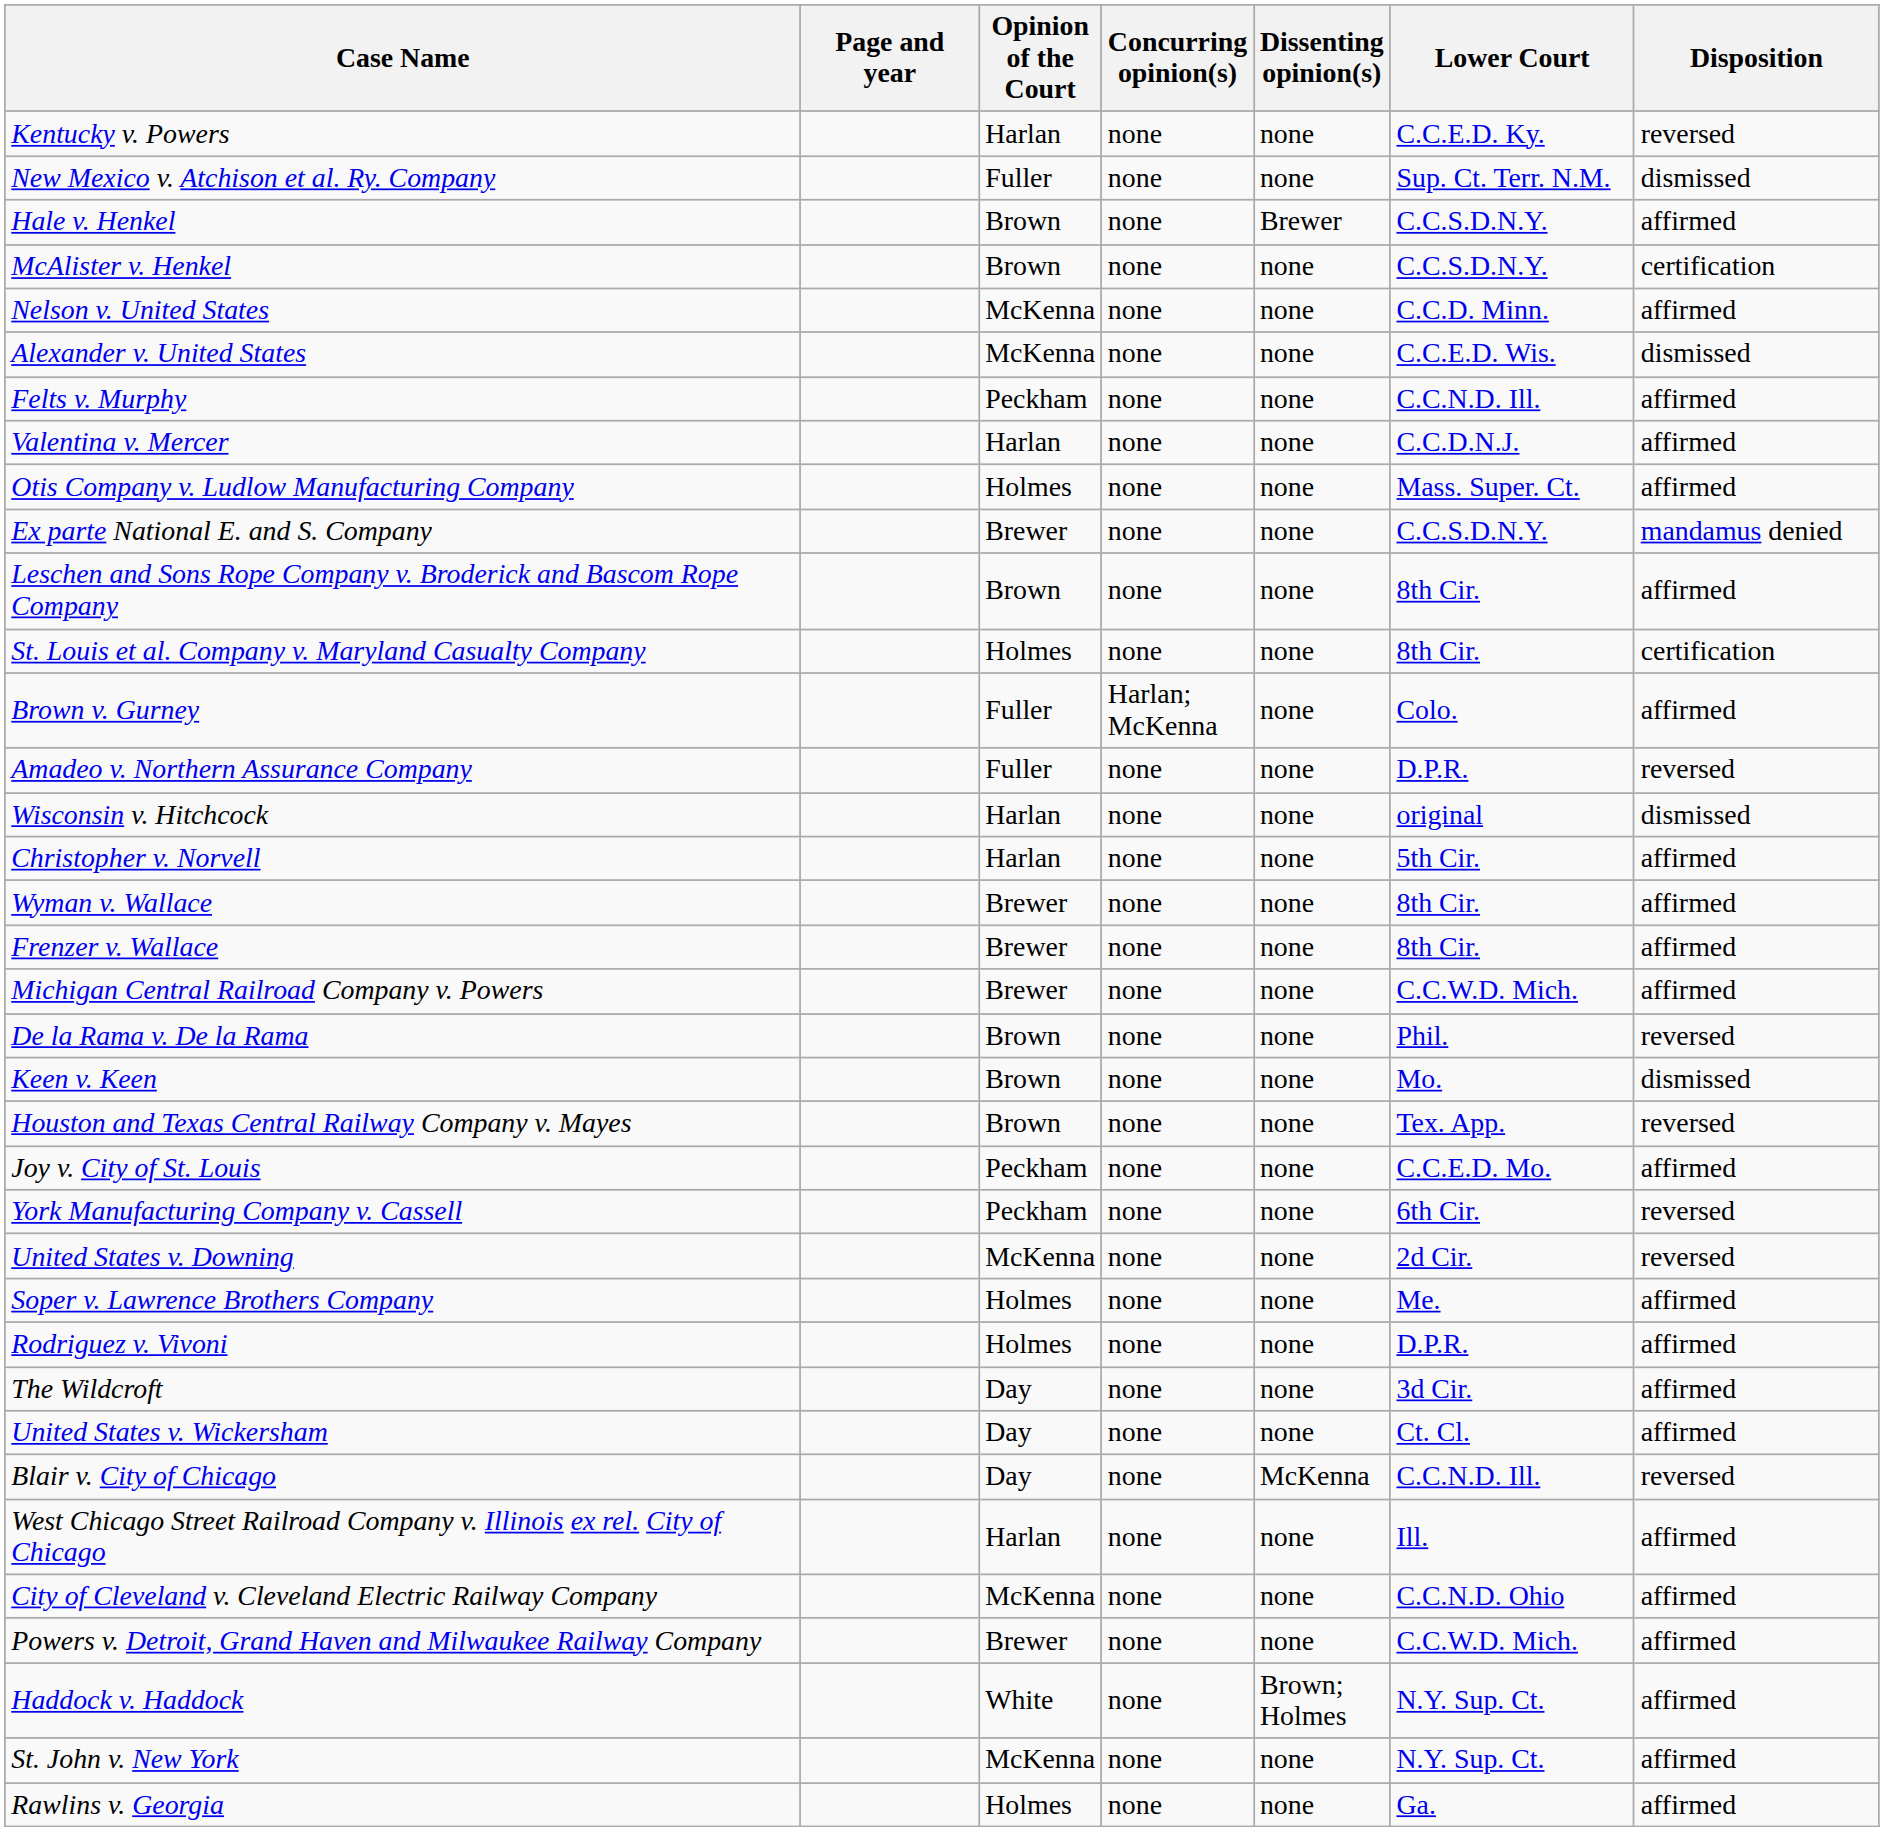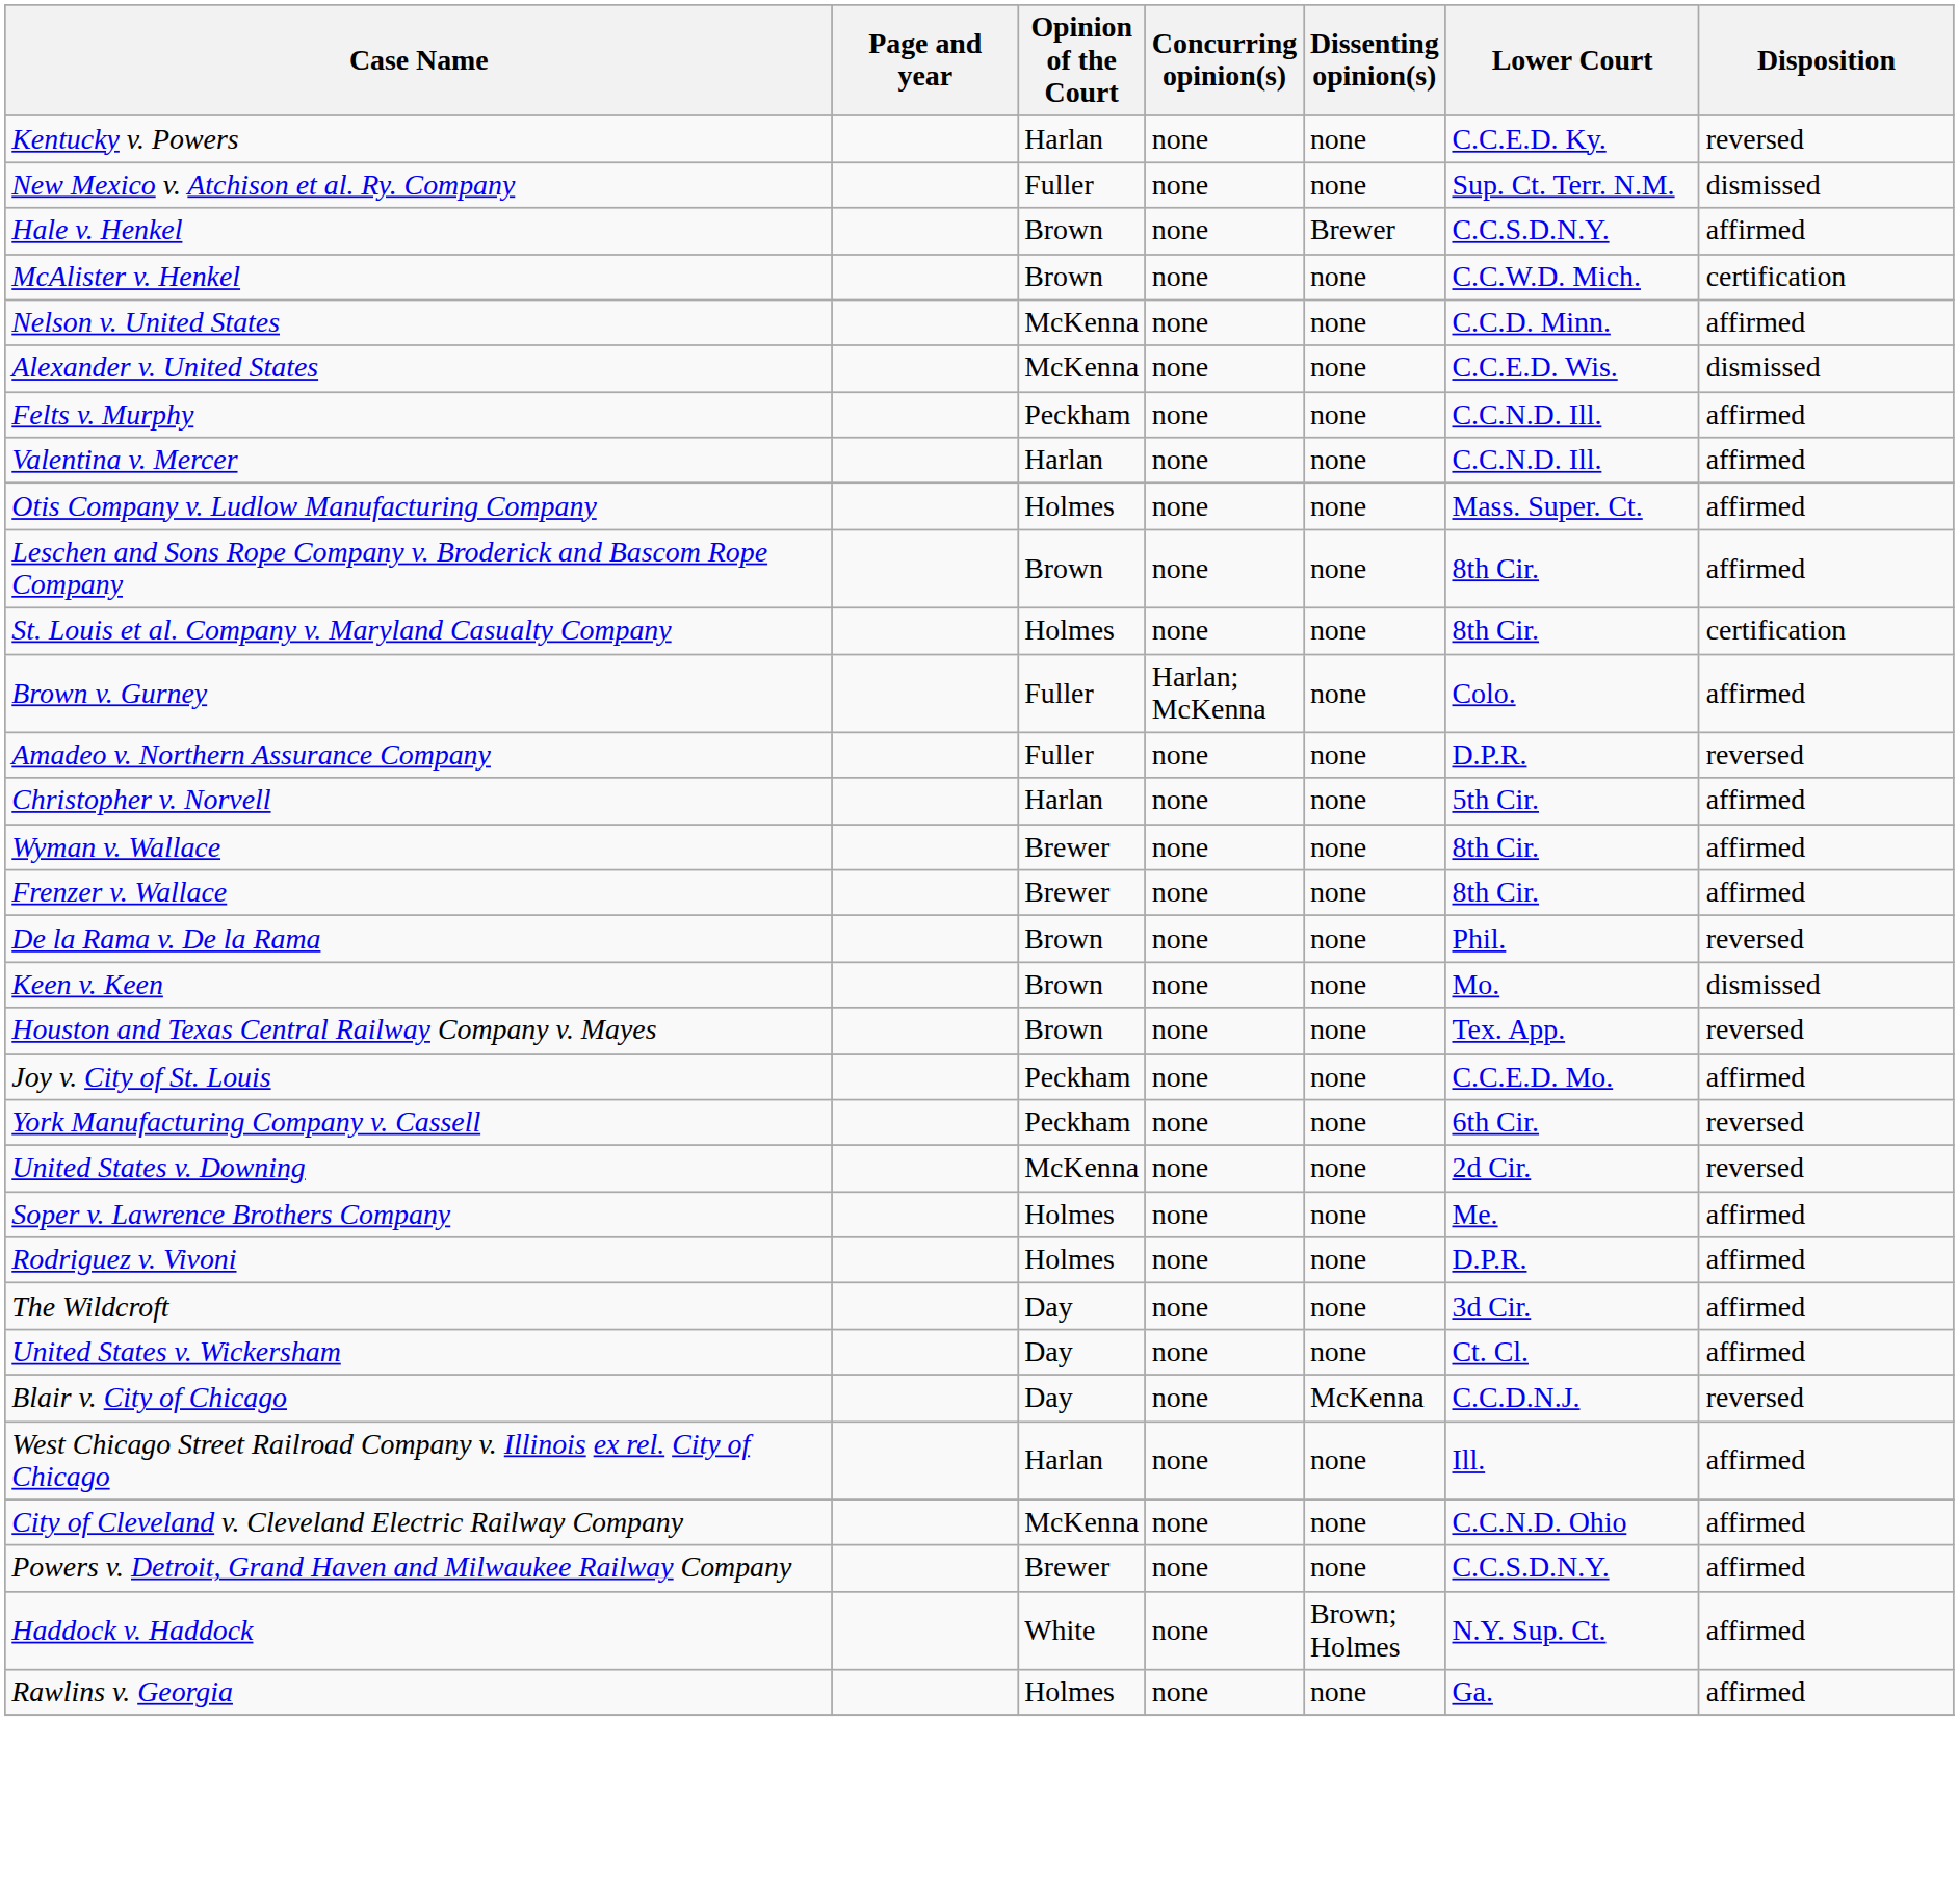 <table class="wikitable sortable">
 <tr>
 <th scope="col" style="width: 450px;">Case Name</th>
 <th scope="col" style="width: 95px;">Page and year</th>
 <th scope="col" style="width: 10px;">Opinion of the Court</th>
 <th scope="col" style="width: 10px;">Concurring opinion(s)</th>
 <th scope="col" style="width: 10px;">Dissenting opinion(s)</th>
 <th scope="col" style="width: 133px;">Lower Court</th>
 <th scope="col" style="width: 133px;">Disposition</th>
 </tr>
 <tr>
 <td><em><a href='#'>Kentucky</a> v. Powers</em></td>
 <td align="right"></td>
 <td>Harlan</td>
 <td>none</td>
 <td>none</td>
 <td><a href='#'>C.C.E.D. Ky.</a></td>
 <td>reversed</td>
 </tr>
 <tr>
 <td><em><a href='#'>New Mexico</a> v. <a href='#'>Atchison et al. Ry. Company</a></em></td>
 <td align="right"></td>
 <td>Fuller</td>
 <td>none</td>
 <td>none</td>
 <td><a href='#'>Sup. Ct. Terr. N.M.</a></td>
 <td>dismissed</td>
 </tr>
 <tr>
 <td><em><a href='#'>Hale v. Henkel</a></em></td>
 <td align="right"></td>
 <td>Brown</td>
 <td>none</td>
 <td>Brewer</td>
 <td><a href='#'>C.C.S.D.N.Y.</a></td>
 <td>affirmed</td>
 </tr>
 <tr>
 <td><em><a href='#'>McAlister v. Henkel</a></em></td>
 <td align="right"></td>
 <td>Brown</td>
 <td>none</td>
 <td>none</td>
-<td><a href='#'>C.C.S.D.N.Y.</a></td>
+<td><a href='#'>C.C.W.D. Mich.</a></td>
 <td>certification</td>
 </tr>
 <tr>
 <td><em><a href='#'>Nelson v. United States</a></em></td>
 <td align="right"></td>
 <td>McKenna</td>
 <td>none</td>
 <td>none</td>
 <td><a href='#'>C.C.D. Minn.</a></td>
 <td>affirmed</td>
 </tr>
 <tr>
 <td><em><a href='#'>Alexander v. United States</a></em></td>
 <td align="right"></td>
 <td>McKenna</td>
 <td>none</td>
 <td>none</td>
 <td><a href='#'>C.C.E.D. Wis.</a></td>
 <td>dismissed</td>
 </tr>
 <tr>
 <td><em><a href='#'>Felts v. Murphy</a></em></td>
 <td align="right"></td>
 <td>Peckham</td>
 <td>none</td>
 <td>none</td>
 <td><a href='#'>C.C.N.D. Ill.</a></td>
 <td>affirmed</td>
 </tr>
 <tr>
 <td><em><a href='#'>Valentina v. Mercer</a></em></td>
 <td align="right"></td>
 <td>Harlan</td>
 <td>none</td>
 <td>none</td>
-<td><a href='#'>C.C.D.N.J.</a></td>
+<td><a href='#'>C.C.N.D. Ill.</a></td>
 <td>affirmed</td>
 </tr>
 <tr>
 <td><em><a href='#'>Otis Company v. Ludlow Manufacturing Company</a></em></td>
 <td align="right"></td>
 <td>Holmes</td>
 <td>none</td>
 <td>none</td>
 <td><a href='#'>Mass. Super. Ct.</a></td>
 <td>affirmed</td>
-</tr>
-<tr>
-<td><em><a href='#'>Ex parte</a> National E. and S. Company</em></td>
-<td align="right"></td>
-<td>Brewer</td>
-<td>none</td>
-<td>none</td>
-<td><a href='#'>C.C.S.D.N.Y.</a></td>
-<td><a href='#'>mandamus</a> denied</td>
 </tr>
 <tr>
 <td><em><a href='#'>Leschen and Sons Rope Company v. Broderick and Bascom Rope Company</a></em></td>
 <td align="right"></td>
 <td>Brown</td>
 <td>none</td>
 <td>none</td>
 <td><a href='#'>8th Cir.</a></td>
 <td>affirmed</td>
 </tr>
 <tr>
 <td><em><a href='#'>St. Louis et al. Company v. Maryland Casualty Company</a></em></td>
 <td align="right"></td>
 <td>Holmes</td>
 <td>none</td>
 <td>none</td>
 <td><a href='#'>8th Cir.</a></td>
 <td>certification</td>
 </tr>
 <tr>
 <td><em><a href='#'>Brown v. Gurney</a></em></td>
 <td align="right"></td>
 <td>Fuller</td>
 <td>Harlan; McKenna</td>
 <td>none</td>
 <td><a href='#'>Colo.</a></td>
 <td>affirmed</td>
 </tr>
 <tr>
 <td><em><a href='#'>Amadeo v. Northern Assurance Company</a></em></td>
 <td align="right"></td>
 <td>Fuller</td>
 <td>none</td>
 <td>none</td>
 <td><a href='#'>D.P.R.</a></td>
 <td>reversed</td>
 </tr>
 <tr>
-<td><em><a href='#'>Wisconsin</a> v. Hitchcock</em></td>
-<td align="right"></td>
-<td>Harlan</td>
-<td>none</td>
-<td>none</td>
-<td><a href='#'>original</a></td>
-<td>dismissed</td>
-</tr>
-<tr>
 <td><em><a href='#'>Christopher v. Norvell</a></em></td>
 <td align="right"></td>
 <td>Harlan</td>
 <td>none</td>
 <td>none</td>
 <td><a href='#'>5th Cir.</a></td>
 <td>affirmed</td>
 </tr>
 <tr>
 <td><em><a href='#'>Wyman v. Wallace</a></em></td>
 <td align="right"></td>
 <td>Brewer</td>
 <td>none</td>
 <td>none</td>
 <td><a href='#'>8th Cir.</a></td>
 <td>affirmed</td>
 </tr>
 <tr>
 <td><em><a href='#'>Frenzer v. Wallace</a></em></td>
 <td align="right"></td>
 <td>Brewer</td>
 <td>none</td>
 <td>none</td>
 <td><a href='#'>8th Cir.</a></td>
-<td>affirmed</td>
-</tr>
-<tr>
-<td><em><a href='#'>Michigan Central Railroad</a> Company v. Powers</em></td>
-<td align="right"></td>
-<td>Brewer</td>
-<td>none</td>
-<td>none</td>
-<td><a href='#'>C.C.W.D. Mich.</a></td>
 <td>affirmed</td>
 </tr>
 <tr>
 <td><em><a href='#'>De la Rama v. De la Rama</a></em></td>
 <td align="right"></td>
 <td>Brown</td>
 <td>none</td>
 <td>none</td>
 <td><a href='#'>Phil.</a></td>
 <td>reversed</td>
 </tr>
 <tr>
 <td><em><a href='#'>Keen v. Keen</a></em></td>
 <td align="right"></td>
 <td>Brown</td>
 <td>none</td>
 <td>none</td>
 <td><a href='#'>Mo.</a></td>
 <td>dismissed</td>
 </tr>
 <tr>
 <td><em><a href='#'>Houston and Texas Central Railway</a> Company v. Mayes</em></td>
 <td align="right"></td>
 <td>Brown</td>
 <td>none</td>
 <td>none</td>
 <td><a href='#'>Tex. App.</a></td>
 <td>reversed</td>
 </tr>
 <tr>
 <td><em>Joy v. <a href='#'>City of St. Louis</a></em></td>
 <td align="right"></td>
 <td>Peckham</td>
 <td>none</td>
 <td>none</td>
 <td><a href='#'>C.C.E.D. Mo.</a></td>
 <td>affirmed</td>
 </tr>
 <tr>
 <td><em><a href='#'>York Manufacturing Company v. Cassell</a></em></td>
 <td align="right"></td>
 <td>Peckham</td>
 <td>none</td>
 <td>none</td>
 <td><a href='#'>6th Cir.</a></td>
 <td>reversed</td>
 </tr>
 <tr>
 <td><em><a href='#'>United States v. Downing</a></em></td>
 <td align="right"></td>
 <td>McKenna</td>
 <td>none</td>
 <td>none</td>
 <td><a href='#'>2d Cir.</a></td>
 <td>reversed</td>
 </tr>
 <tr>
 <td><em><a href='#'>Soper v. Lawrence Brothers Company</a></em></td>
 <td align="right"></td>
 <td>Holmes</td>
 <td>none</td>
 <td>none</td>
 <td><a href='#'>Me.</a></td>
 <td>affirmed</td>
 </tr>
 <tr>
 <td><em><a href='#'>Rodriguez v. Vivoni</a></em></td>
 <td align="right"></td>
 <td>Holmes</td>
 <td>none</td>
 <td>none</td>
 <td><a href='#'>D.P.R.</a></td>
 <td>affirmed</td>
 </tr>
 <tr>
 <td><em>The Wildcroft</em></td>
 <td align="right"></td>
 <td>Day</td>
 <td>none</td>
 <td>none</td>
 <td><a href='#'>3d Cir.</a></td>
 <td>affirmed</td>
 </tr>
 <tr>
 <td><em><a href='#'>United States v. Wickersham</a></em></td>
 <td align="right"></td>
 <td>Day</td>
 <td>none</td>
 <td>none</td>
 <td><a href='#'>Ct. Cl.</a></td>
 <td>affirmed</td>
 </tr>
 <tr>
 <td><em>Blair v. <a href='#'>City of Chicago</a></em></td>
 <td align="right"></td>
 <td>Day</td>
 <td>none</td>
 <td>McKenna</td>
-<td><a href='#'>C.C.N.D. Ill.</a></td>
+<td><a href='#'>C.C.D.N.J.</a></td>
 <td>reversed</td>
 </tr>
 <tr>
 <td><em>West Chicago Street Railroad Company v. <a href='#'>Illinois</a> <a href='#'>ex rel.</a> <a href='#'>City of Chicago</a></em></td>
 <td align="right"></td>
 <td>Harlan</td>
 <td>none</td>
 <td>none</td>
 <td><a href='#'>Ill.</a></td>
 <td>affirmed</td>
 </tr>
 <tr>
 <td><em><a href='#'>City of Cleveland</a> v. Cleveland Electric Railway Company</em></td>
 <td align="right"></td>
 <td>McKenna</td>
 <td>none</td>
 <td>none</td>
 <td><a href='#'>C.C.N.D. Ohio</a></td>
 <td>affirmed</td>
 </tr>
 <tr>
 <td><em>Powers v. <a href='#'>Detroit, Grand Haven and Milwaukee Railway</a> Company</em></td>
 <td align="right"></td>
 <td>Brewer</td>
 <td>none</td>
 <td>none</td>
-<td><a href='#'>C.C.W.D. Mich.</a></td>
+<td><a href='#'>C.C.S.D.N.Y.</a></td>
 <td>affirmed</td>
 </tr>
 <tr>
 <td><em><a href='#'>Haddock v. Haddock</a></em></td>
 <td align="right"></td>
 <td>White</td>
 <td>none</td>
 <td>Brown; Holmes</td>
-<td><a href='#'>N.Y. Sup. Ct.</a></td>
-<td>affirmed</td>
-</tr>
-<tr>
-<td><em>St. John v. <a href='#'>New York</a></em></td>
-<td align="right"></td>
-<td>McKenna</td>
-<td>none</td>
-<td>none</td>
 <td><a href='#'>N.Y. Sup. Ct.</a></td>
 <td>affirmed</td>
 </tr>
 <tr>
 <td><em>Rawlins v. <a href='#'>Georgia</a></em></td>
 <td align="right"></td>
 <td>Holmes</td>
 <td>none</td>
 <td>none</td>
 <td><a href='#'>Ga.</a></td>
 <td>affirmed</td>
 </tr>
 <tr>
 </tr>
 </table>
